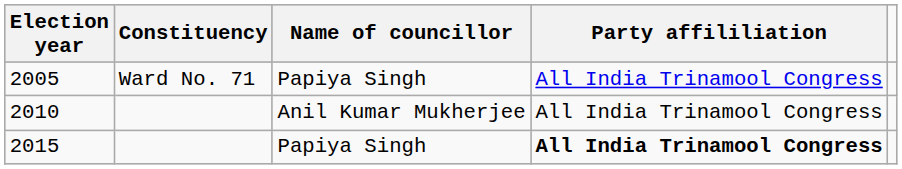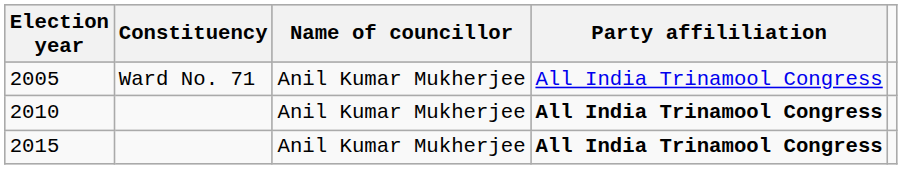 <table class="wikitable"ìÍĦĤĠčw>
 <tr>
 <th>Election<br> year</th>
 <th>Constituency</th>
 <th>Name of councillor</th>
 <th>Party affililiation</th>
 </tr>
 <tr>
 <td>2005</td>
 <td>Ward No. 71</td>
-<td>Papiya Singh</td>
+<td>Anil Kumar Mukherjee</td>
 <td><a href='#'>All India Trinamool Congress</a></td>
 <td></td>
 </tr>
 <tr>
 <td>2010</td>
 <td></td>
 <td>Anil Kumar Mukherjee</td>
-<td>All India Trinamool Congress</td>
+<td><strong>All India Trinamool Congress</strong></td>
 <td></td>
 </tr>
 <tr>
 <td>2015</td>
 <td></td>
-<td>Papiya Singh</td>
+<td>Anil Kumar Mukherjee</td>
 <td><strong>All India Trinamool Congress</strong></td>
 <td></td>
 </tr>
 </table>
